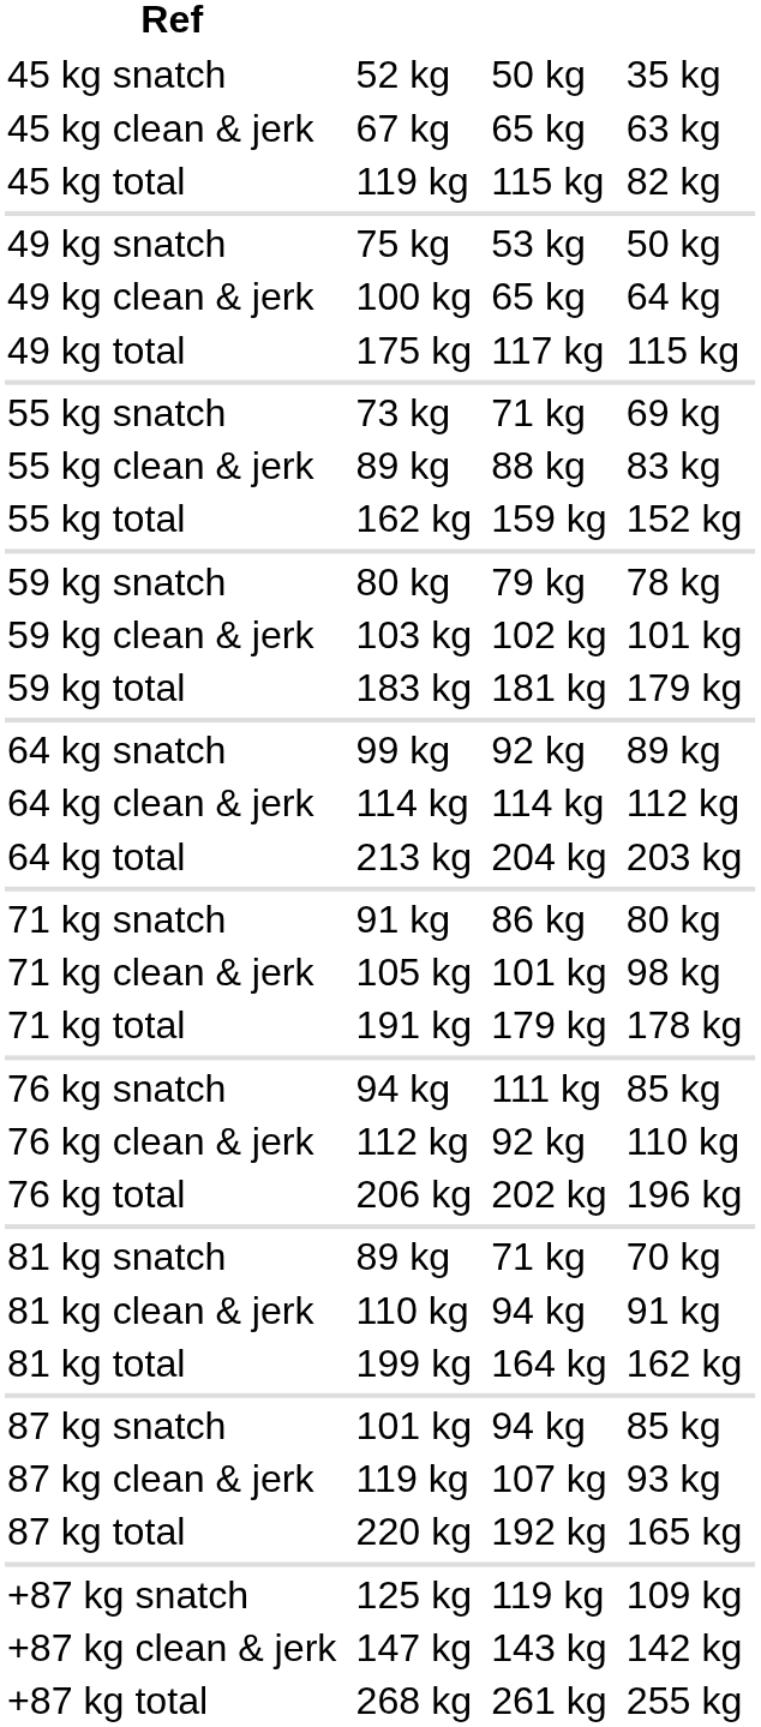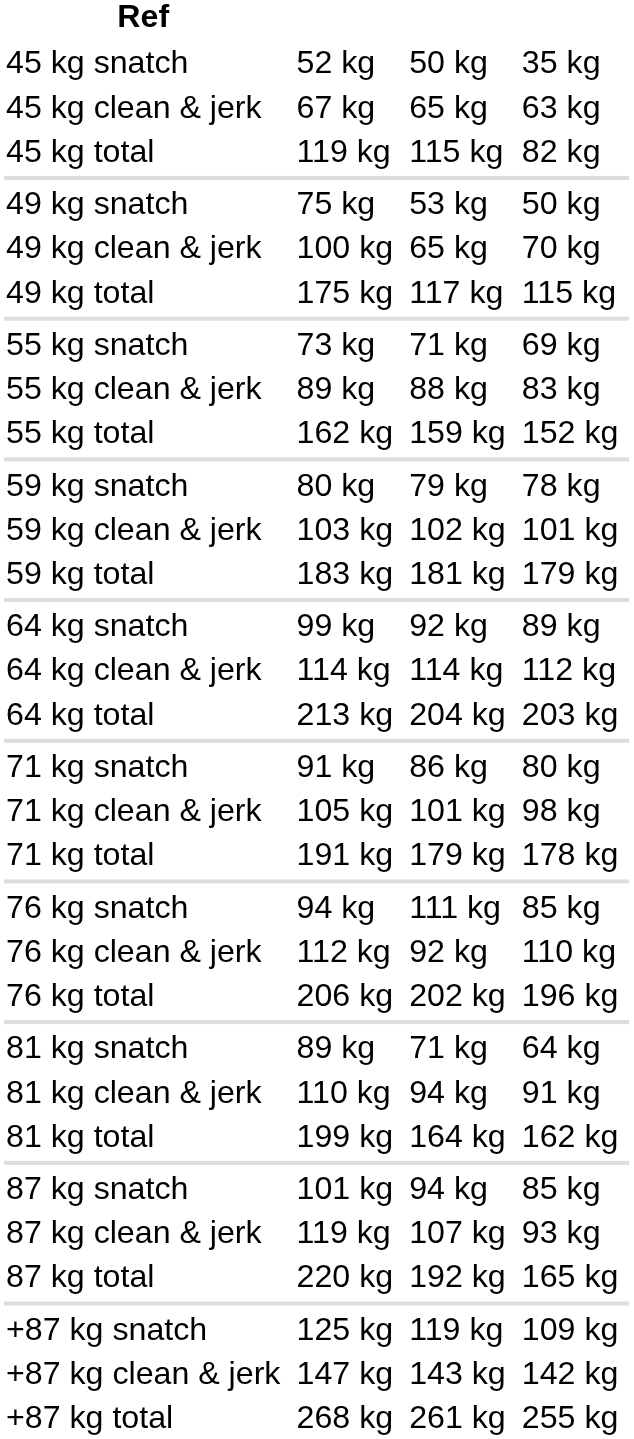 <table>
 <tr>
 <th style="padding:2px;">Ref</th>
 </tr>
 <tr>
 <td>45 kg snatch</td>
 <td></td>
 <td>52 kg</td>
 <td></td>
 <td>50 kg</td>
 <td></td>
 <td>35 kg</td>
 <td rowspan=3 align=center></td>
 </tr>
 <tr>
 <td>45 kg clean & jerk</td>
 <td></td>
 <td>67 kg</td>
 <td></td>
 <td>65 kg</td>
 <td></td>
 <td>63 kg</td>
 </tr>
 <tr>
 <td>45 kg total</td>
 <td></td>
 <td>119 kg</td>
 <td></td>
 <td>115 kg</td>
 <td></td>
 <td>82 kg</td>
 </tr>
 <tr bgcolor=#ddd>
 <td colspan=8></td>
 </tr>
 <tr>
 <td>49 kg snatch</td>
 <td></td>
 <td>75 kg</td>
 <td></td>
 <td>53 kg</td>
 <td></td>
 <td>50 kg</td>
 <td rowspan=3 align=center></td>
 </tr>
 <tr>
 <td>49 kg clean & jerk</td>
 <td></td>
 <td>100 kg</td>
 <td></td>
 <td>65 kg</td>
 <td></td>
-<td>64 kg</td>
+<td>70 kg</td>
 </tr>
 <tr>
 <td>49 kg total</td>
 <td></td>
 <td>175 kg</td>
 <td></td>
 <td>117 kg</td>
 <td></td>
 <td>115 kg</td>
 </tr>
 <tr bgcolor=#ddd>
 <td colspan=8></td>
 </tr>
 <tr>
 <td>55 kg snatch</td>
 <td></td>
 <td>73 kg</td>
 <td></td>
 <td>71 kg</td>
 <td></td>
 <td>69 kg</td>
 <td rowspan=3 align=center></td>
 </tr>
 <tr>
 <td>55 kg clean & jerk</td>
 <td></td>
 <td>89 kg</td>
 <td></td>
 <td>88 kg</td>
 <td></td>
 <td>83 kg</td>
 </tr>
 <tr>
 <td>55 kg total</td>
 <td></td>
 <td>162 kg</td>
 <td></td>
 <td>159 kg</td>
 <td></td>
 <td>152 kg</td>
 </tr>
 <tr bgcolor=#ddd>
 <td colspan=8></td>
 </tr>
 <tr>
 <td>59 kg snatch</td>
 <td></td>
 <td>80 kg</td>
 <td></td>
 <td>79 kg</td>
 <td></td>
 <td>78 kg</td>
 <td rowspan=3 align=center></td>
 </tr>
 <tr>
 <td>59 kg clean & jerk</td>
 <td></td>
 <td>103 kg</td>
 <td></td>
 <td>102 kg</td>
 <td></td>
 <td>101 kg</td>
 </tr>
 <tr>
 <td>59 kg total</td>
 <td></td>
 <td>183 kg</td>
 <td></td>
 <td>181 kg</td>
 <td></td>
 <td>179 kg</td>
 </tr>
 <tr bgcolor=#ddd>
 <td colspan=8></td>
 </tr>
 <tr>
 <td>64 kg snatch</td>
 <td></td>
 <td>99 kg</td>
 <td></td>
 <td>92 kg</td>
 <td></td>
 <td>89 kg</td>
 <td rowspan=3 align=center></td>
 </tr>
 <tr>
 <td>64 kg clean & jerk</td>
 <td></td>
 <td>114 kg</td>
 <td></td>
 <td>114 kg</td>
 <td></td>
 <td>112 kg</td>
 </tr>
 <tr>
 <td>64 kg total</td>
 <td></td>
 <td>213 kg</td>
 <td></td>
 <td>204 kg</td>
 <td></td>
 <td>203 kg</td>
 </tr>
 <tr bgcolor=#ddd>
 <td colspan=8></td>
 </tr>
 <tr>
 <td>71 kg snatch</td>
 <td></td>
 <td>91 kg</td>
 <td></td>
 <td>86 kg</td>
 <td></td>
 <td>80 kg</td>
 <td rowspan=3 align=center></td>
 </tr>
 <tr>
 <td>71 kg clean & jerk</td>
 <td></td>
 <td>105 kg</td>
 <td></td>
 <td>101 kg</td>
 <td></td>
 <td>98 kg</td>
 </tr>
 <tr>
 <td>71 kg total</td>
 <td></td>
 <td>191 kg</td>
 <td></td>
 <td>179 kg</td>
 <td></td>
 <td>178 kg</td>
 </tr>
 <tr bgcolor=#ddd>
 <td colspan=8></td>
 </tr>
 <tr>
 <td>76 kg snatch</td>
 <td></td>
 <td>94 kg</td>
 <td></td>
 <td>111 kg</td>
 <td></td>
 <td>85 kg</td>
 <td rowspan=3 align=center></td>
 </tr>
 <tr>
 <td>76 kg clean & jerk</td>
 <td></td>
 <td>112 kg</td>
 <td></td>
 <td>92 kg</td>
 <td></td>
 <td>110 kg</td>
 </tr>
 <tr>
 <td>76 kg total</td>
 <td></td>
 <td>206 kg</td>
 <td></td>
 <td>202 kg</td>
 <td></td>
 <td>196 kg</td>
 </tr>
 <tr bgcolor=#ddd>
 <td colspan=8></td>
 </tr>
 <tr>
 <td>81 kg snatch</td>
 <td></td>
 <td>89 kg</td>
 <td></td>
 <td>71 kg</td>
 <td></td>
-<td>70 kg</td>
+<td>64 kg</td>
 <td rowspan=3 align=center></td>
 </tr>
 <tr>
 <td>81 kg clean & jerk</td>
 <td></td>
 <td>110 kg</td>
 <td></td>
 <td>94 kg</td>
 <td></td>
 <td>91 kg</td>
 </tr>
 <tr>
 <td>81 kg total</td>
 <td></td>
 <td>199 kg</td>
 <td></td>
 <td>164 kg</td>
 <td></td>
 <td>162 kg</td>
 </tr>
 <tr bgcolor=#ddd>
 <td colspan=8></td>
 </tr>
 <tr>
 <td>87 kg snatch</td>
 <td></td>
 <td>101 kg</td>
 <td></td>
 <td>94 kg</td>
 <td></td>
 <td>85 kg</td>
 <td rowspan=3 align=center></td>
 </tr>
 <tr>
 <td>87 kg clean & jerk</td>
 <td></td>
 <td>119 kg</td>
 <td></td>
 <td>107 kg</td>
 <td></td>
 <td>93 kg</td>
 </tr>
 <tr>
 <td>87 kg total</td>
 <td></td>
 <td>220 kg</td>
 <td></td>
 <td>192 kg</td>
 <td></td>
 <td>165 kg</td>
 </tr>
 <tr bgcolor=#ddd>
 <td colspan=8></td>
 </tr>
 <tr>
 <td>+87 kg snatch</td>
 <td></td>
 <td>125 kg</td>
 <td></td>
 <td>119 kg</td>
 <td></td>
 <td>109 kg</td>
 <td rowspan=3 align=center></td>
 </tr>
 <tr>
 <td>+87 kg clean & jerk</td>
 <td></td>
 <td>147 kg</td>
 <td></td>
 <td>143 kg</td>
 <td></td>
 <td>142 kg</td>
 </tr>
 <tr>
 <td>+87 kg total</td>
 <td></td>
 <td>268 kg</td>
 <td></td>
 <td>261 kg</td>
 <td></td>
 <td>255 kg</td>
 </tr>
 </table>
